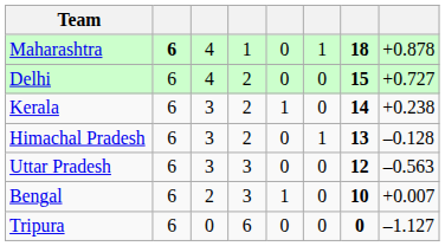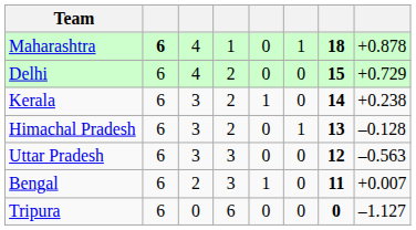 <table class="wikitable" style="text-align:center">
 <tr>
 <th style="width:120px">Team</th>
 <th style="width:25px"></th>
 <th style="width:25px"></th>
 <th style="width:25px"></th>
 <th style="width:25px"></th>
 <th style="width:25px"></th>
 <th style="width:25px"></th>
 <th style="width:40px;"></th>
 </tr>
 <tr style="background:#cfc;">
 <td style="text-align:left"><a href='#'>Maharashtra</a></td>
 <td><strong>6</strong></td>
 <td>4</td>
 <td>1</td>
 <td>0</td>
 <td>1</td>
 <td><strong>18</strong></td>
 <td>+0.878</td>
 </tr>
 <tr style="background:#cfc;">
 <td style="text-align:left"><a href='#'>Delhi</a></td>
 <td>6</td>
 <td>4</td>
 <td>2</td>
 <td>0</td>
 <td>0</td>
 <td><strong>15</strong></td>
-<td>+0.727</td>
+<td>+0.729</td>
 </tr>
 <tr>
 <td style="text-align:left"><a href='#'>Kerala</a></td>
 <td>6</td>
 <td>3</td>
 <td>2</td>
 <td>1</td>
 <td>0</td>
 <td><strong>14</strong></td>
 <td>+0.238</td>
 </tr>
 <tr>
 <td style="text-align:left"><a href='#'>Himachal Pradesh</a></td>
 <td>6</td>
 <td>3</td>
 <td>2</td>
 <td>0</td>
 <td>1</td>
 <td><strong>13</strong></td>
 <td>–0.128</td>
 </tr>
 <tr>
 <td style="text-align:left"><a href='#'>Uttar Pradesh</a></td>
 <td>6</td>
 <td>3</td>
 <td>3</td>
 <td>0</td>
 <td>0</td>
 <td><strong>12</strong></td>
 <td>–0.563</td>
 </tr>
 <tr>
 <td style="text-align:left"><a href='#'>Bengal</a></td>
 <td>6</td>
 <td>2</td>
 <td>3</td>
 <td>1</td>
 <td>0</td>
-<td><strong>10</strong></td>
+<td><strong>11</strong></td>
 <td>+0.007</td>
 </tr>
 <tr>
 <td style="text-align:left"><a href='#'>Tripura</a></td>
 <td>6</td>
 <td>0</td>
 <td>6</td>
 <td>0</td>
 <td>0</td>
 <td><strong>0</strong></td>
 <td>–1.127</td>
 </tr>
 </table>
